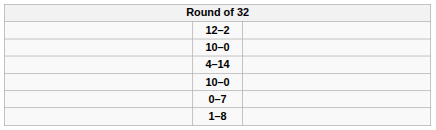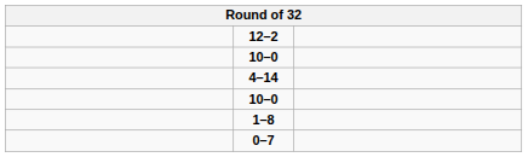 <table class="wikitable" style="text-align: center;">
 <tr>
 <th colspan=3>Round of 32</th>
 </tr>
 <tr>
 <td align=left width="270"><strong></strong></td>
 <td align=center width="65"><strong>12–2</strong></td>
 <td align=left width="270"></td>
 </tr>
 <tr>
 <td align=left><strong></strong></td>
 <td align=center><strong>10–0</strong></td>
 <td align=left></td>
 </tr>
 <tr>
 <td align=left></td>
 <td align=center><strong>4–14</strong></td>
 <td align=left><strong></strong></td>
 </tr>
 <tr>
 <td align=left><strong></strong></td>
 <td align=center><strong>10–0</strong></td>
 <td align=left></td>
 </tr>
 <tr>
 <td align=left></td>
-<td align=center><strong>0–7</strong></td>
+<td align=center><strong>1–8</strong></td>
 <td align=left><strong></strong></td>
 </tr>
 <tr>
 <td align=left></td>
-<td align=center><strong>1–8</strong></td>
+<td align=center><strong>0–7</strong></td>
 <td align=left><strong></strong></td>
 </tr>
 </table>
